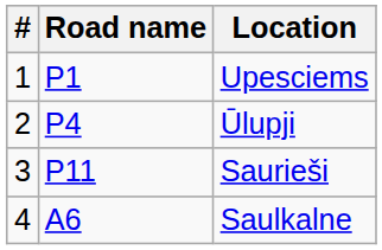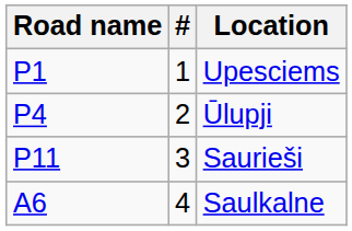 <table class="wikitable" style="margin:1em auto;">
 <tr>
+<th>Road name</th>
 <th>#</th>
-<th>Road name</th>
 <th>Location</th>
 </tr>
 <tr --->
+<td><a href='#'>P1</a></td>
 <td>1</td>
-<td><a href='#'>P1</a></td>
 <td><a href='#'>Upesciems</a></td>
 </tr>
 <tr --->
+<td><a href='#'>P4</a></td>
 <td>2</td>
-<td><a href='#'>P4</a></td>
 <td><a href='#'>Ūlupji</a></td>
 </tr>
 <tr --->
+<td><a href='#'>P11</a></td>
 <td>3</td>
-<td><a href='#'>P11</a></td>
 <td><a href='#'>Saurieši</a></td>
 </tr>
 <tr --->
+<td><a href='#'>A6</a></td>
 <td>4</td>
-<td><a href='#'>A6</a></td>
 <td><a href='#'>Saulkalne</a></td>
 </tr>
 </table>
